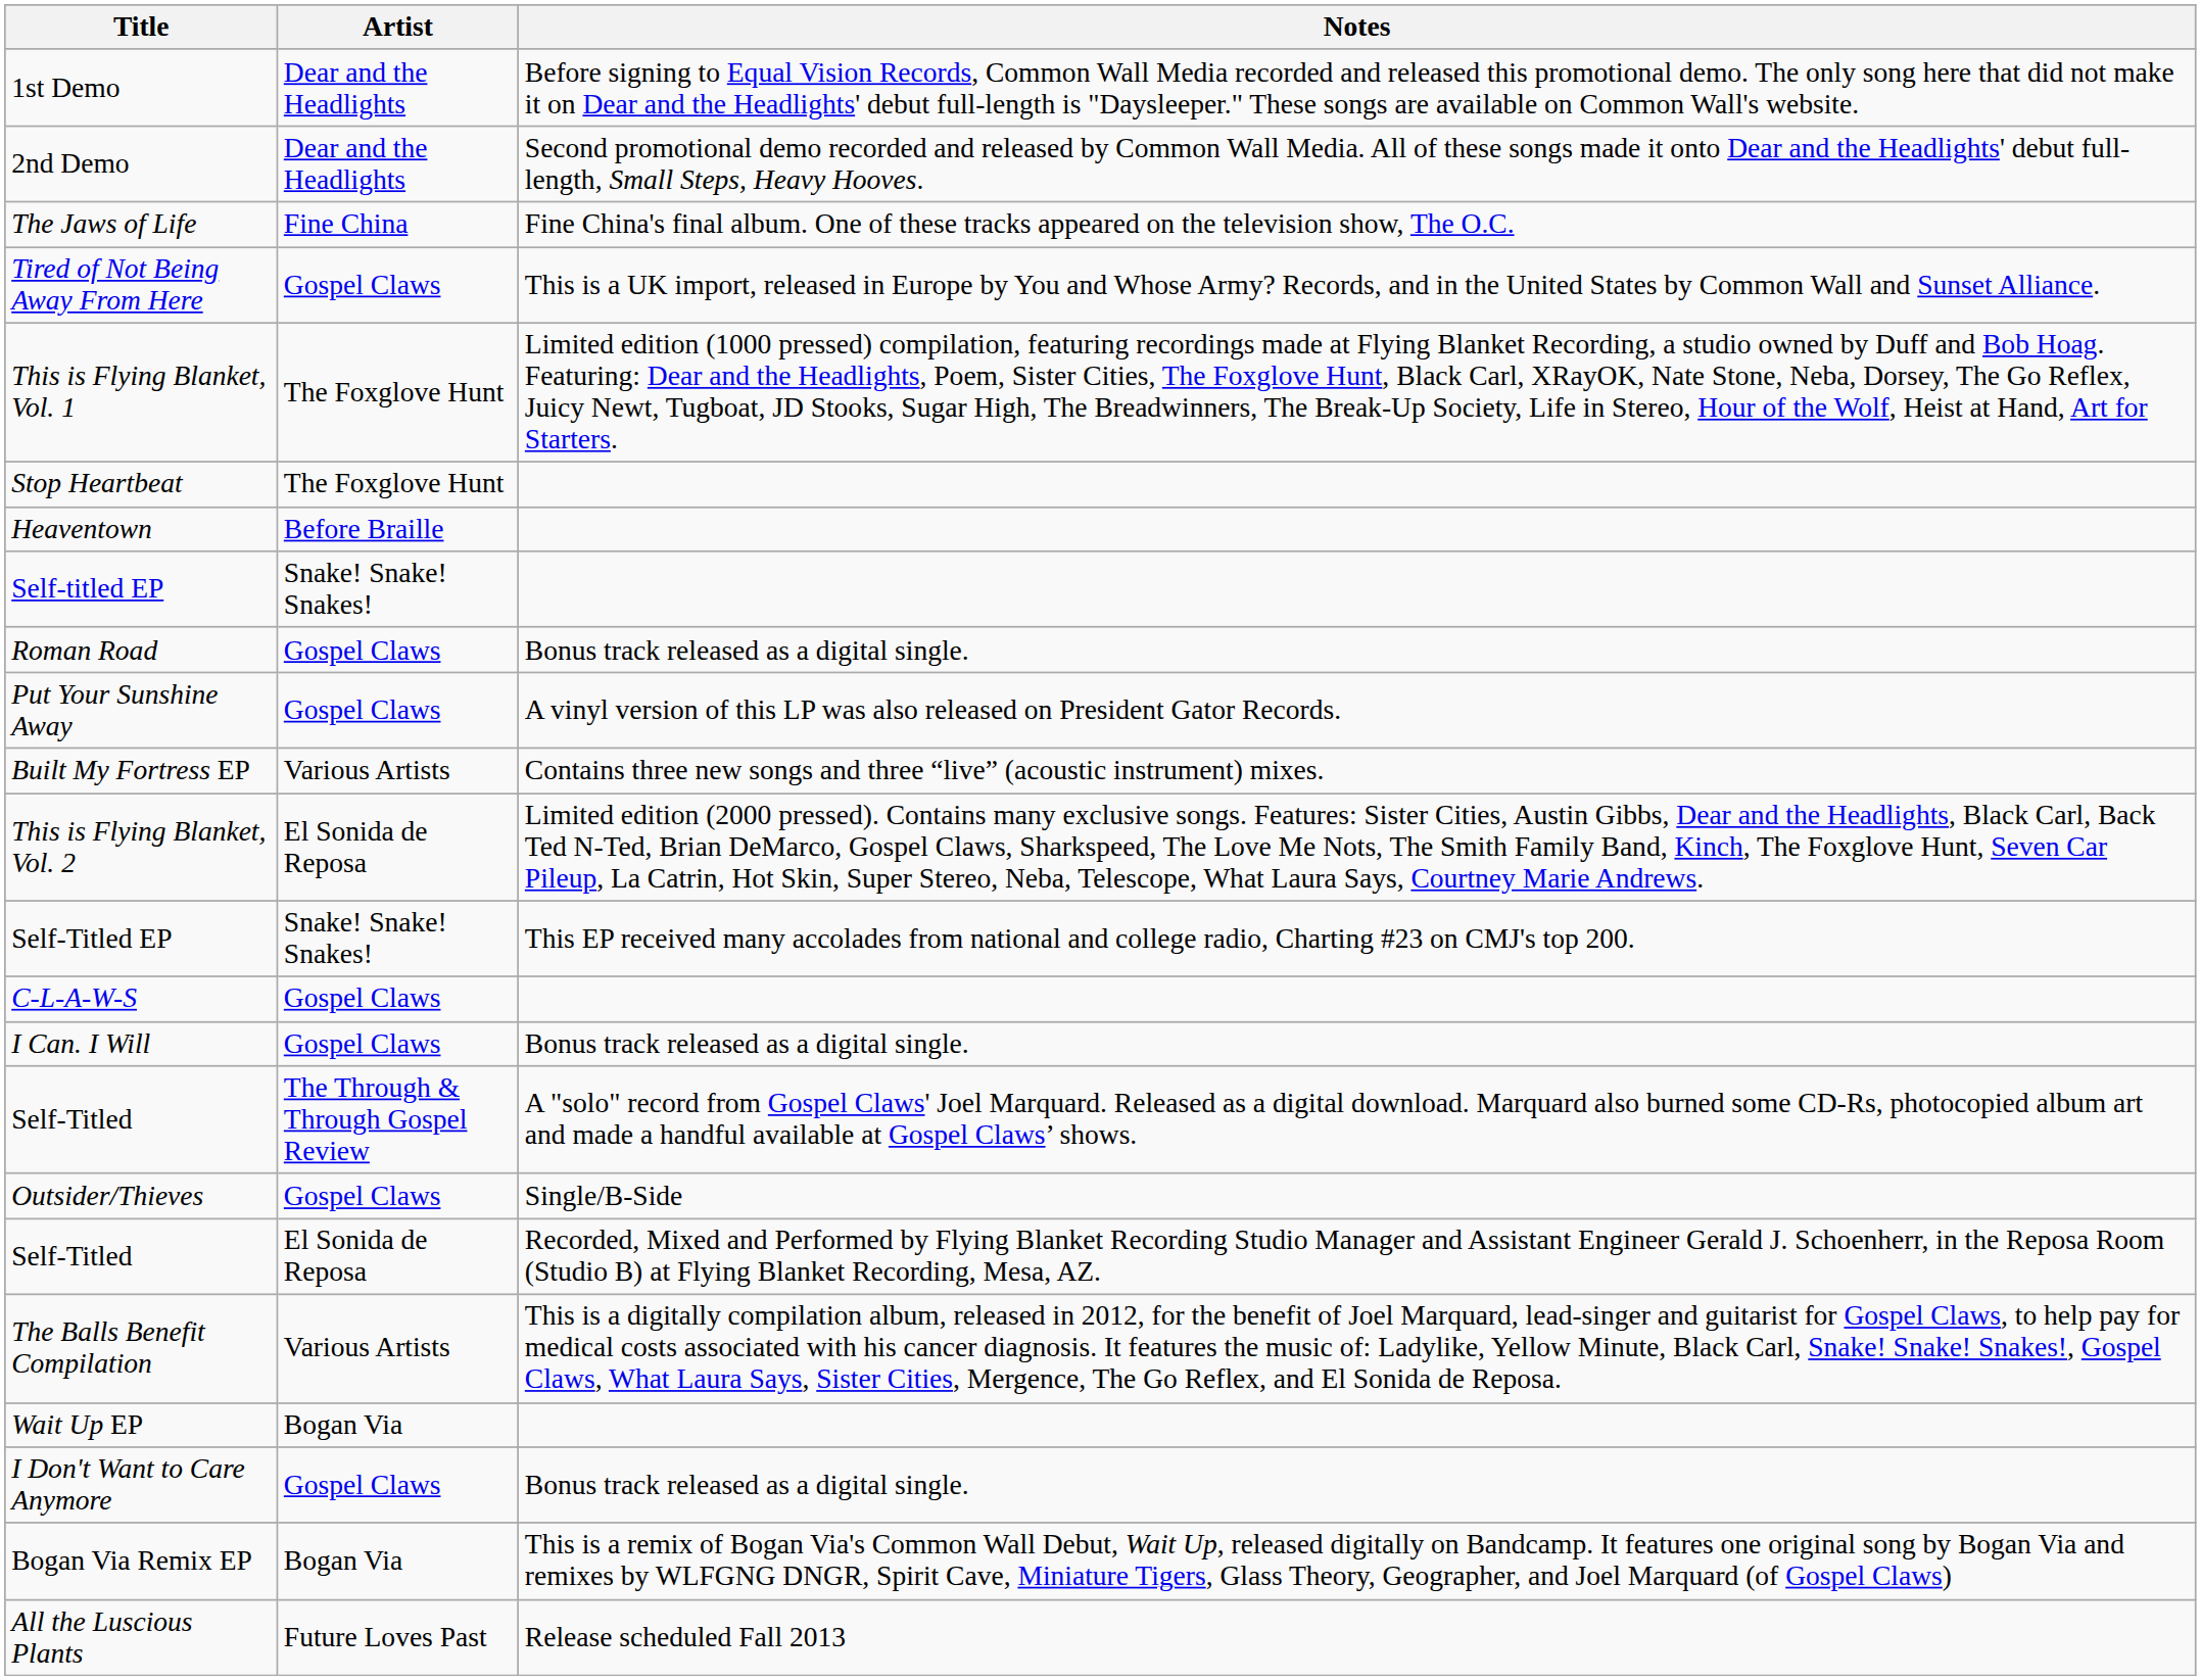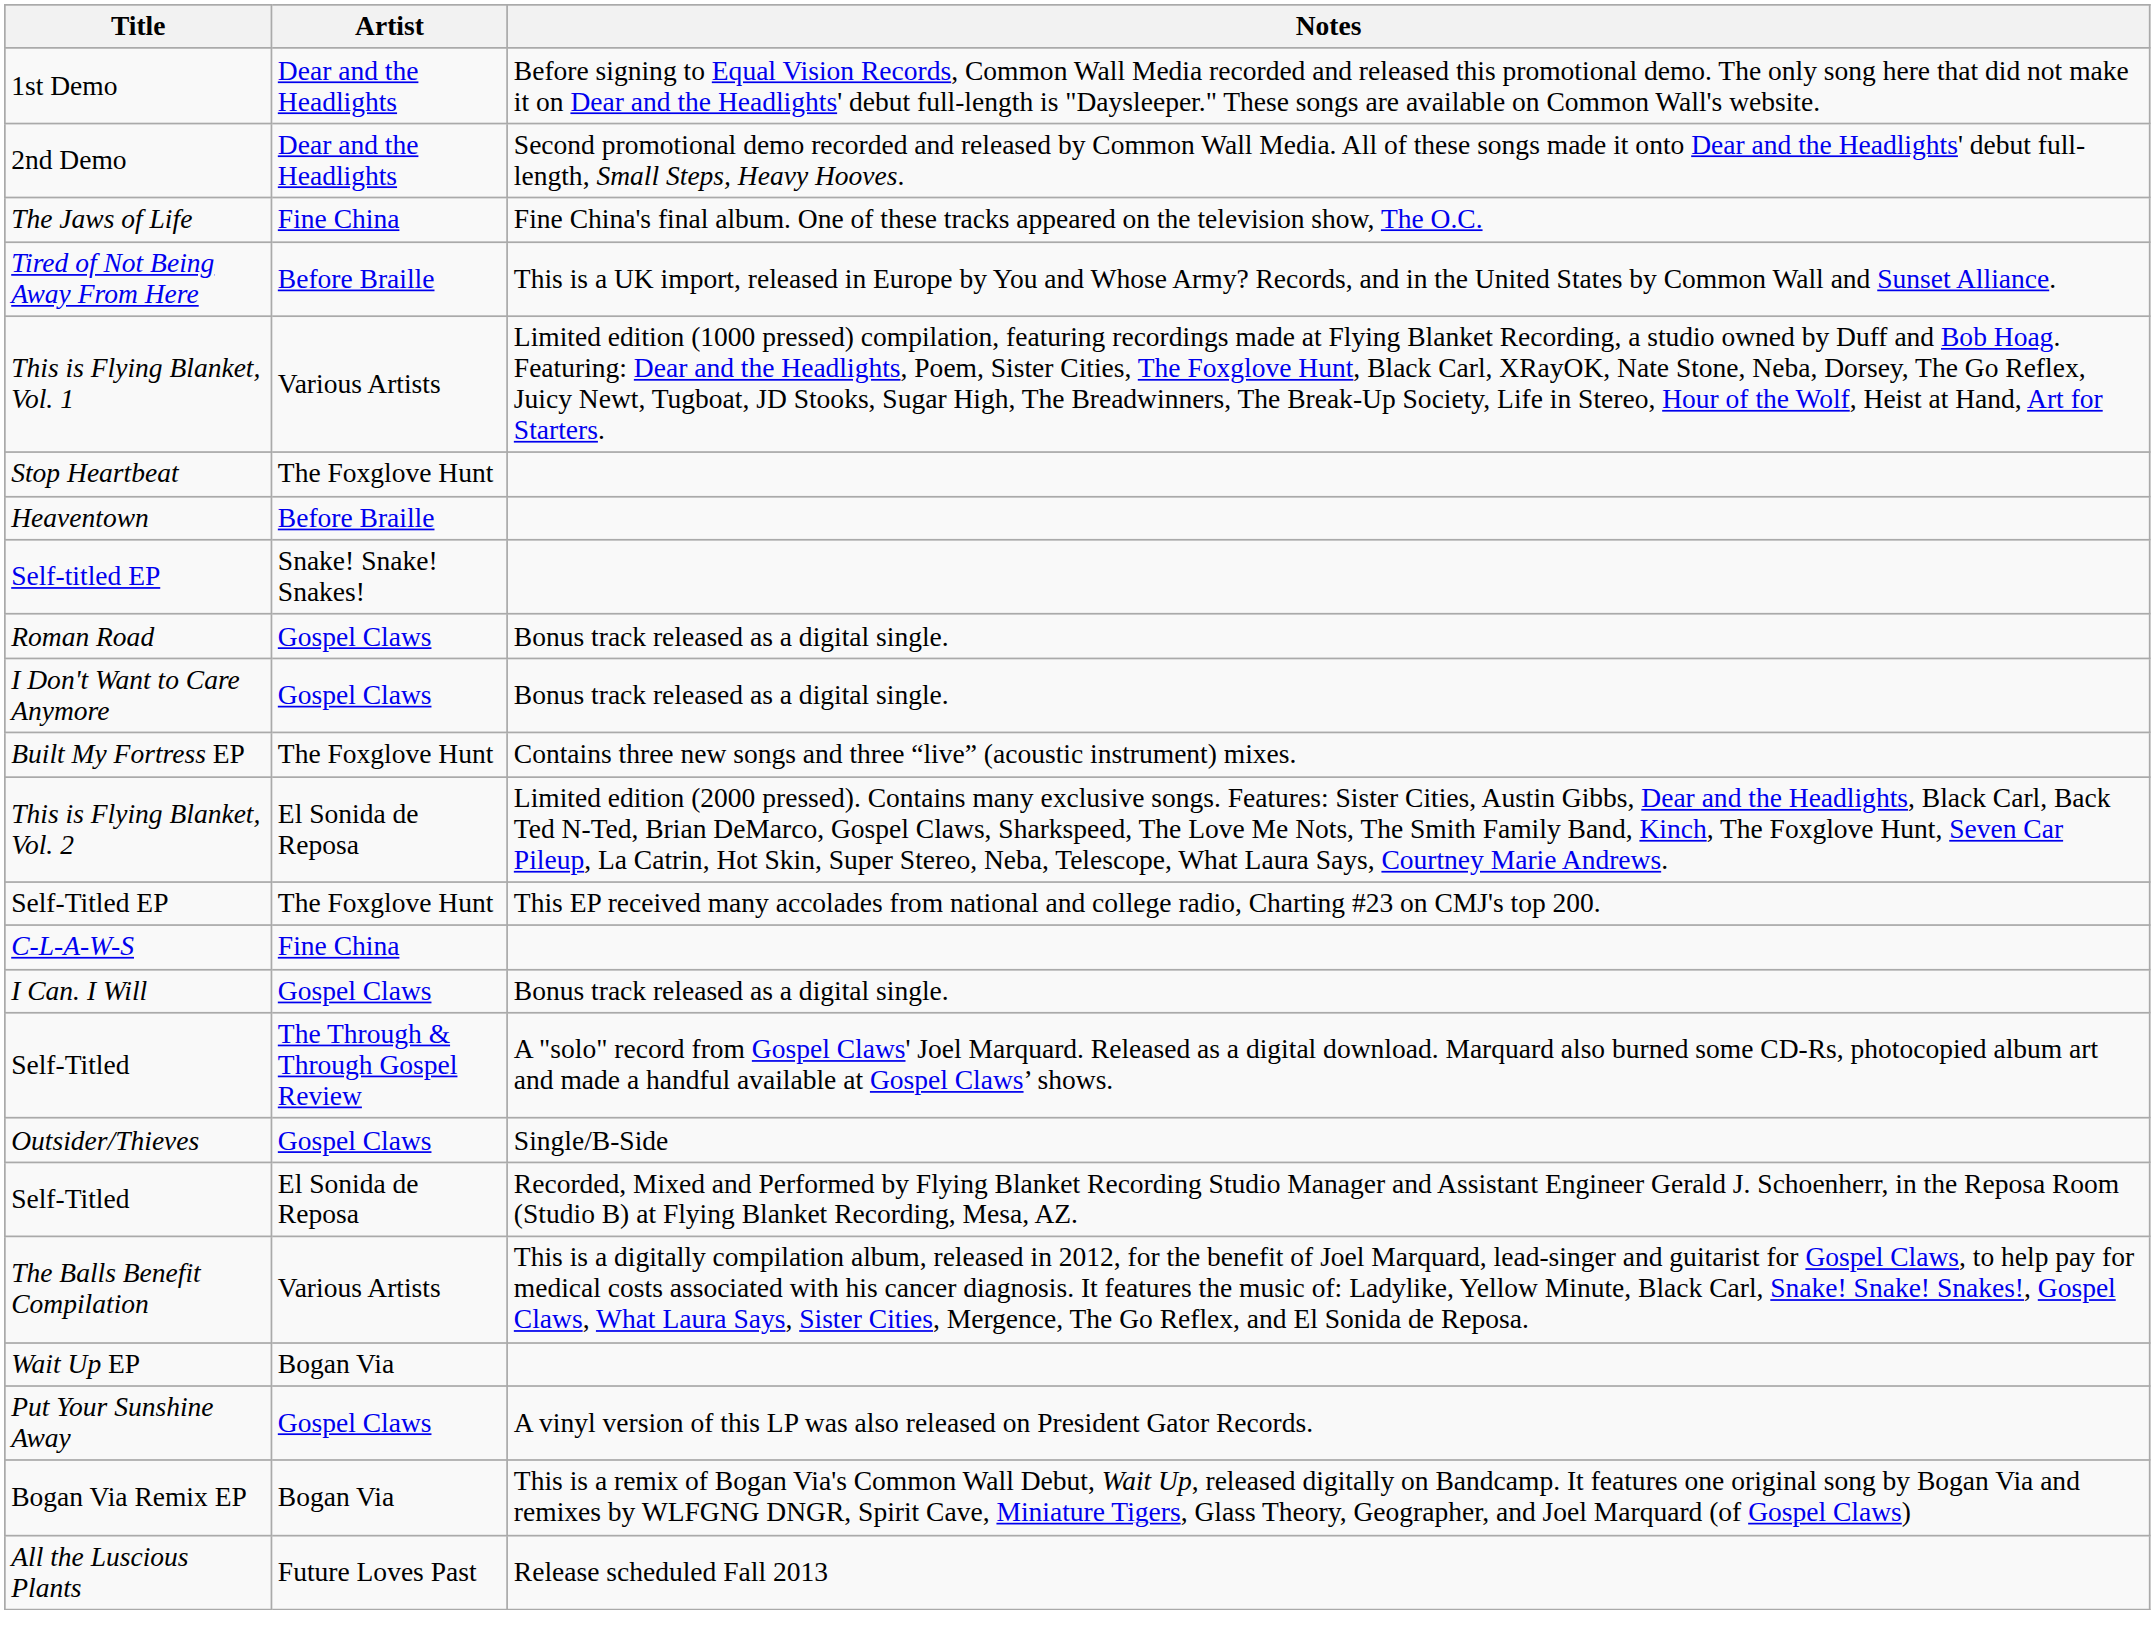 <table class="wikitable">
 <tr>
 <th>Title</th>
 <th>Artist</th>
 <th>Notes</th>
 </tr>
 <tr>
 <td>1st Demo</td>
 <td><a href='#'>Dear and the Headlights</a></td>
 <td>Before signing to <a href='#'>Equal Vision Records</a>, Common Wall Media recorded and released this promotional demo. The only song here that did not make it on <a href='#'>Dear and the Headlights</a>' debut full-length is "Daysleeper." These songs are available on Common Wall's website.</td>
 </tr>
 <tr>
 <td>2nd Demo</td>
 <td><a href='#'>Dear and the Headlights</a></td>
 <td>Second promotional demo recorded and released by Common Wall Media. All of these songs made it onto <a href='#'>Dear and the Headlights</a>' debut full-length, <em>Small Steps, Heavy Hooves</em>.</td>
 </tr>
 <tr>
 <td><em>The Jaws of Life</em></td>
 <td><a href='#'>Fine China</a></td>
 <td>Fine China's final album. One of these tracks appeared on the television show, <a href='#'>The O.C.</a></td>
 </tr>
 <tr>
 <td><em><a href='#'>Tired of Not Being Away From Here</a></em></td>
-<td><a href='#'>Gospel Claws</a></td>
+<td><a href='#'>Before Braille</a></td>
 <td>This is a UK import, released in Europe by You and Whose Army? Records, and in the United States by Common Wall and <a href='#'>Sunset Alliance</a>.</td>
 </tr>
 <tr>
 <td><em>This is Flying Blanket, Vol. 1</em></td>
-<td>The Foxglove Hunt</td>
+<td>Various Artists</td>
 <td>Limited edition (1000 pressed) compilation, featuring recordings made at Flying Blanket Recording, a studio owned by Duff and <a href='#'>Bob Hoag</a>. Featuring: <a href='#'>Dear and the Headlights</a>, Poem, Sister Cities, <a href='#'>The Foxglove Hunt</a>, Black Carl, XRayOK, Nate Stone, Neba, Dorsey, The Go Reflex, Juicy Newt, Tugboat, JD Stooks, Sugar High, The Breadwinners, The Break-Up Society, Life in Stereo, <a href='#'>Hour of the Wolf</a>, Heist at Hand, <a href='#'>Art for Starters</a>.</td>
 </tr>
 <tr>
 <td><em>Stop Heartbeat</em></td>
 <td>The Foxglove Hunt</td>
 <td></td>
 </tr>
 <tr>
 <td><em>Heaventown</em></td>
 <td><a href='#'>Before Braille</a></td>
 <td></td>
 </tr>
 <tr>
 <td><a href='#'>Self-titled EP</a></td>
 <td>Snake! Snake! Snakes!</td>
 <td></td>
 </tr>
 <tr>
 <td><em>Roman Road</em></td>
 <td><a href='#'>Gospel Claws</a></td>
 <td>Bonus track released as a digital single.</td>
 </tr>
 <tr>
-<td><em>Put Your Sunshine Away</em></td>
+<td><em>I Don't Want to Care Anymore</em></td>
 <td><a href='#'>Gospel Claws</a></td>
-<td>A vinyl version of this LP was also released on President Gator Records.</td>
+<td>Bonus track released as a digital single.</td>
 </tr>
 <tr>
 <td><em>Built My Fortress</em> EP</td>
-<td>Various Artists</td>
+<td>The Foxglove Hunt</td>
 <td>Contains three new songs and three “live” (acoustic instrument) mixes.</td>
 </tr>
 <tr>
 <td><em>This is Flying Blanket, Vol. 2</em></td>
 <td>El Sonida de Reposa</td>
 <td>Limited edition (2000 pressed). Contains many exclusive songs. Features: Sister Cities, Austin Gibbs, <a href='#'>Dear and the Headlights</a>, Black Carl, Back Ted N-Ted, Brian DeMarco, Gospel Claws, Sharkspeed, The Love Me Nots, The Smith Family Band, <a href='#'>Kinch</a>, The Foxglove Hunt, <a href='#'>Seven Car Pileup</a>, La Catrin, Hot Skin, Super Stereo, Neba, Telescope, What Laura Says, <a href='#'>Courtney Marie Andrews</a>.</td>
 </tr>
 <tr>
 <td>Self-Titled EP</td>
-<td>Snake! Snake! Snakes!</td>
+<td>The Foxglove Hunt</td>
 <td>This EP received many accolades from national and college radio, Charting #23 on CMJ's top 200.</td>
 </tr>
 <tr>
 <td><em><a href='#'>C-L-A-W-S</a></em></td>
-<td><a href='#'>Gospel Claws</a></td>
+<td><a href='#'>Fine China</a></td>
 <td></td>
 </tr>
 <tr>
 <td><em>I Can. I Will</em></td>
 <td><a href='#'>Gospel Claws</a></td>
 <td>Bonus track released as a digital single.</td>
 </tr>
 <tr>
 <td>Self-Titled</td>
 <td><a href='#'>The Through & Through Gospel Review</a></td>
 <td>A "solo" record from <a href='#'>Gospel Claws</a>' Joel Marquard. Released as a digital download. Marquard also burned some CD-Rs, photocopied album art and made a handful available at <a href='#'>Gospel Claws</a>’ shows.</td>
 </tr>
 <tr>
 <td><em>Outsider/Thieves</em></td>
 <td><a href='#'>Gospel Claws</a></td>
 <td>Single/B-Side</td>
 </tr>
 <tr>
 <td>Self-Titled</td>
 <td>El Sonida de Reposa</td>
 <td>Recorded, Mixed and Performed by Flying Blanket Recording Studio Manager and Assistant Engineer Gerald J. Schoenherr, in the Reposa Room (Studio B) at Flying Blanket Recording, Mesa, AZ.</td>
 </tr>
 <tr>
 <td><em>The Balls Benefit Compilation</em></td>
 <td>Various Artists</td>
 <td>This is a digitally compilation album, released in 2012, for the benefit of Joel Marquard, lead-singer and guitarist for <a href='#'>Gospel Claws</a>, to help pay for medical costs associated with his cancer diagnosis.  It features the music of: Ladylike, Yellow Minute, Black Carl, <a href='#'>Snake! Snake! Snakes!</a>, <a href='#'>Gospel Claws</a>, <a href='#'>What Laura Says</a>, <a href='#'>Sister Cities</a>, Mergence, The Go Reflex, and El Sonida de Reposa.</td>
 </tr>
 <tr>
 <td><em>Wait Up</em> EP</td>
 <td>Bogan Via</td>
 <td></td>
 </tr>
 <tr>
-<td><em>I Don't Want to Care Anymore</em></td>
+<td><em>Put Your Sunshine Away</em></td>
 <td><a href='#'>Gospel Claws</a></td>
-<td>Bonus track released as a digital single.</td>
+<td>A vinyl version of this LP was also released on President Gator Records.</td>
 </tr>
 <tr>
 <td>Bogan Via Remix EP</td>
 <td>Bogan Via</td>
 <td>This is a remix of Bogan Via's Common Wall Debut, <em>Wait Up</em>, released digitally on Bandcamp.  It features one original song by Bogan Via and remixes by WLFGNG DNGR, Spirit Cave, <a href='#'>Miniature Tigers</a>, Glass Theory, Geographer, and Joel Marquard (of <a href='#'>Gospel Claws</a>)</td>
 </tr>
 <tr>
 <td><em>All the Luscious Plants</em></td>
 <td>Future Loves Past</td>
 <td>Release scheduled Fall 2013</td>
 </tr>
 </table>
